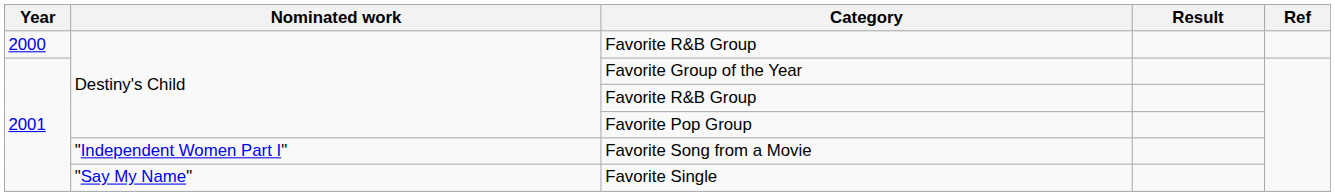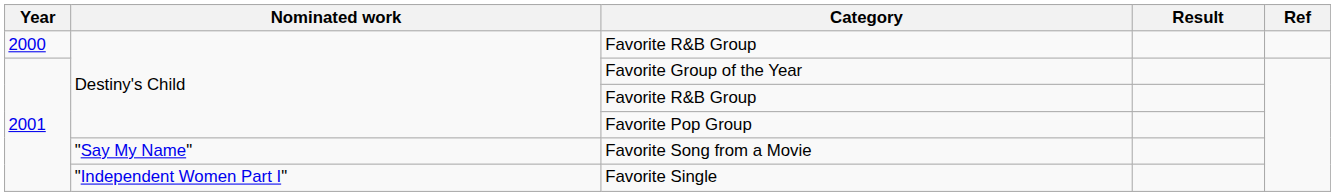 <table class="wikitable" width="100%">
 <tr>
 <th width="5%">Year</th>
 <th width="40%">Nominated work</th>
 <th width="40%">Category</th>
 <th width="10%">Result</th>
 <th width="5%">Ref</th>
 </tr>
 <tr>
 <td><a href='#'>2000</a></td>
 <td rowspan="4">Destiny's Child</td>
 <td>Favorite R&B Group</td>
 <td></td>
 <td></td>
 </tr>
 <tr>
 <td rowspan="5"><a href='#'>2001</a></td>
 <td>Favorite Group of the Year</td>
 <td></td>
 <td rowspan="5"></td>
 </tr>
 <tr>
 <td>Favorite R&B Group</td>
 <td></td>
 </tr>
 <tr>
 <td>Favorite Pop Group</td>
 <td></td>
 </tr>
 <tr>
-<td>"<a href='#'>Independent Women Part I</a>"</td>
+<td>"<a href='#'>Say My Name</a>"</td>
 <td>Favorite Song from a Movie</td>
 <td></td>
 </tr>
 <tr>
-<td>"<a href='#'>Say My Name</a>"</td>
+<td>"<a href='#'>Independent Women Part I</a>"</td>
 <td>Favorite Single</td>
 <td></td>
 </tr>
 </table>
